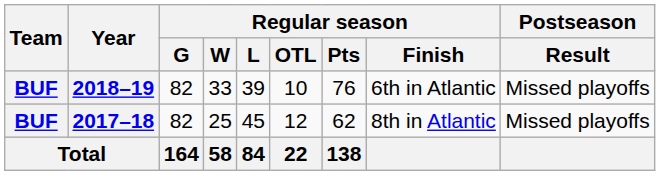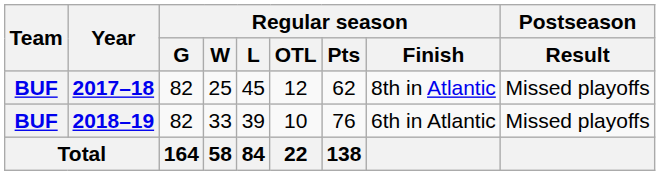 <table class="wikitable" style="font-size: 95%; text-align:center;">
 <tr>
 <th rowspan="2">Team</th>
 <th rowspan="2">Year</th>
 <th colspan="6">Regular season</th>
 <th>Postseason</th>
 </tr>
 <tr>
 <th>G</th>
 <th>W</th>
 <th>L</th>
 <th>OTL</th>
 <th>Pts</th>
 <th>Finish</th>
 <th>Result</th>
 </tr>
 <tr>
 <th><a href='#'>BUF</a></th>
+<th><a href='#'>2017–18</a></th>
+<td>82</td>
+<td>25</td>
+<td>45</td>
+<td>12</td>
+<td>62</td>
+<td>8th in <a href='#'>Atlantic</a></td>
+<td>Missed playoffs</td>
+</tr>
+<tr>
+<th><a href='#'>BUF</a></th>
 <th><a href='#'>2018–19</a></th>
 <td>82</td>
 <td>33</td>
 <td>39</td>
 <td>10</td>
 <td>76</td>
 <td>6th in Atlantic</td>
-<td>Missed playoffs</td>
-</tr>
-<tr>
-<th><a href='#'>BUF</a></th>
-<th><a href='#'>2017–18</a></th>
-<td>82</td>
-<td>25</td>
-<td>45</td>
-<td>12</td>
-<td>62</td>
-<td>8th in <a href='#'>Atlantic</a></td>
 <td>Missed playoffs</td>
 </tr>
 <tr>
 <th colspan="2">Total</th>
 <th>164</th>
 <th>58</th>
 <th>84</th>
 <th>22</th>
 <th>138</th>
 <th></th>
 <th></th>
 </tr>
 </table>
